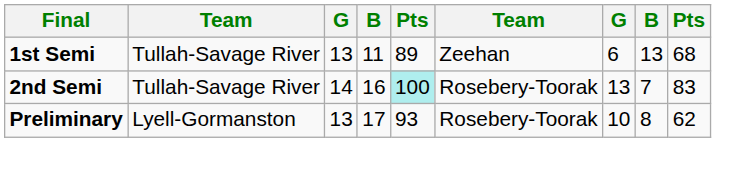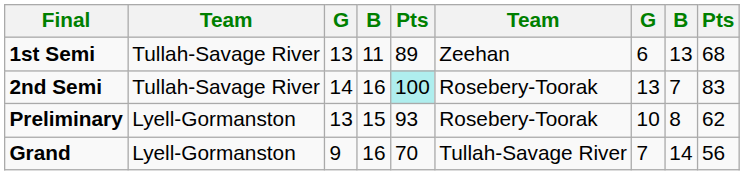 <table class="wikitable">
 <tr>
 <th style="color:green">Final</th>
 <th style="color:green">Team</th>
 <th style="color:green">G</th>
 <th style="color:green">B</th>
 <th style="color:green">Pts</th>
 <th style="color:green">Team</th>
 <th style="color:green">G</th>
 <th style="color:green">B</th>
 <th style="color:green">Pts</th>
 </tr>
 <tr>
 <td><strong>1st Semi</strong></td>
 <td>Tullah-Savage River</td>
 <td>13</td>
 <td>11</td>
 <td>89</td>
 <td>Zeehan</td>
 <td>6</td>
 <td>13</td>
 <td>68</td>
 </tr>
 <tr>
 <td><strong>2nd Semi</strong></td>
 <td>Tullah-Savage River</td>
 <td>14</td>
 <td>16</td>
 <td style="background: paleturquoise;">100</td>
 <td>Rosebery-Toorak</td>
 <td>13</td>
 <td>7</td>
 <td>83</td>
 </tr>
 <tr>
 <td><strong>Preliminary</strong></td>
 <td>Lyell-Gormanston</td>
 <td>13</td>
-<td>17</td>
+<td>15</td>
 <td>93</td>
 <td>Rosebery-Toorak</td>
 <td>10</td>
 <td>8</td>
 <td>62</td>
 </tr>
+<tr>
+<td><strong>Grand</strong></td>
+<td>Lyell-Gormanston</td>
+<td>9</td>
+<td>16</td>
+<td>70</td>
+<td>Tullah-Savage River</td>
+<td>7</td>
+<td>14</td>
+<td>56</td>
+</tr>
 </table>
